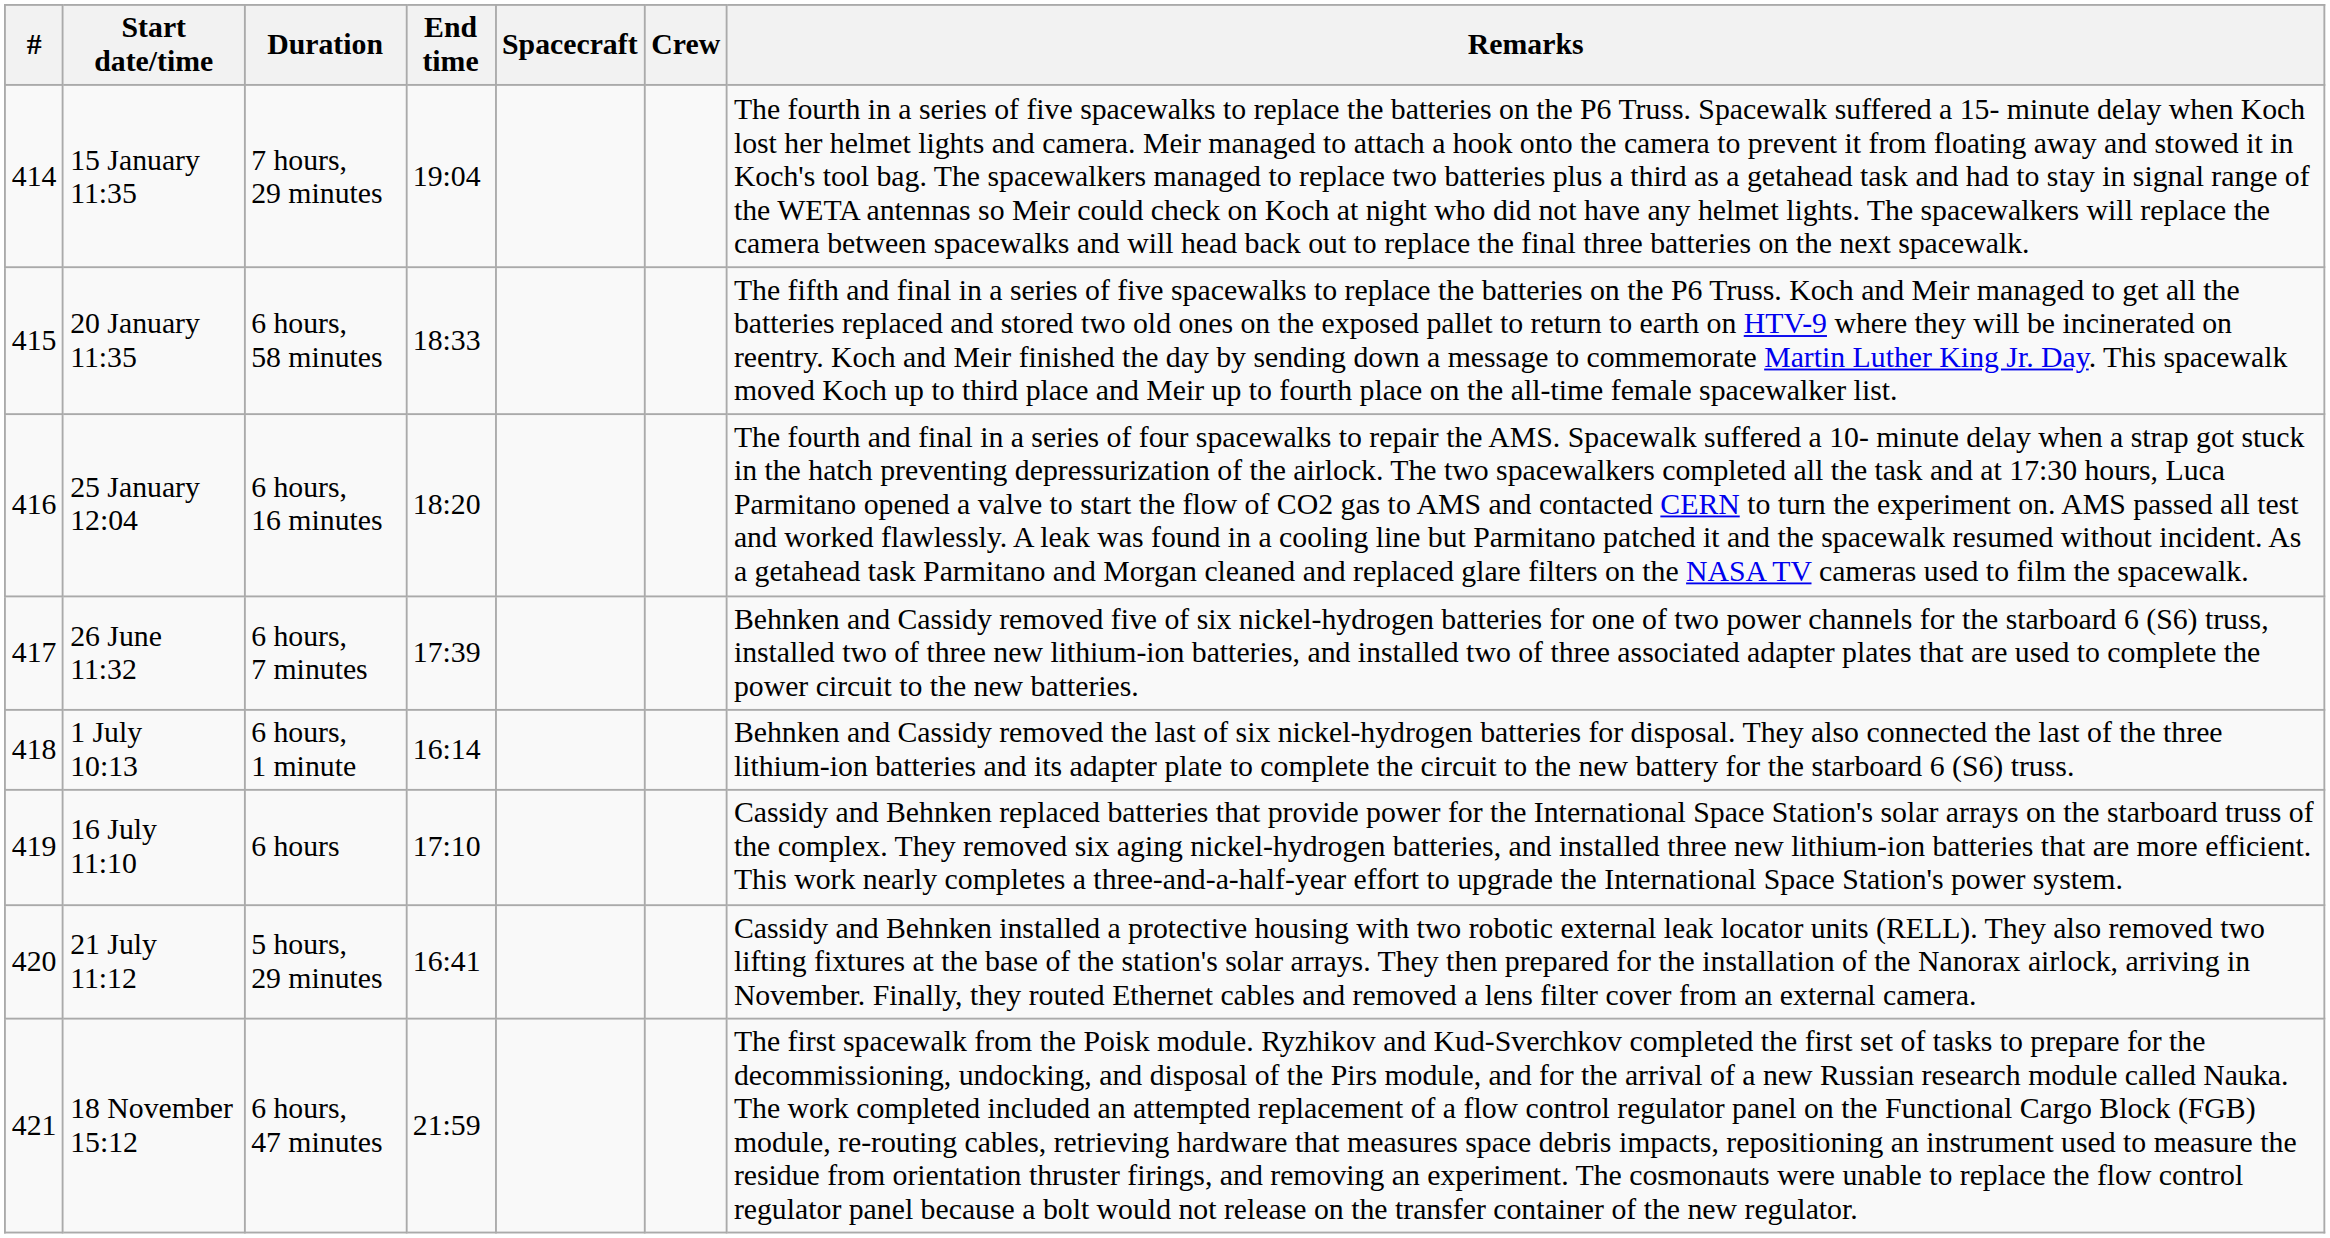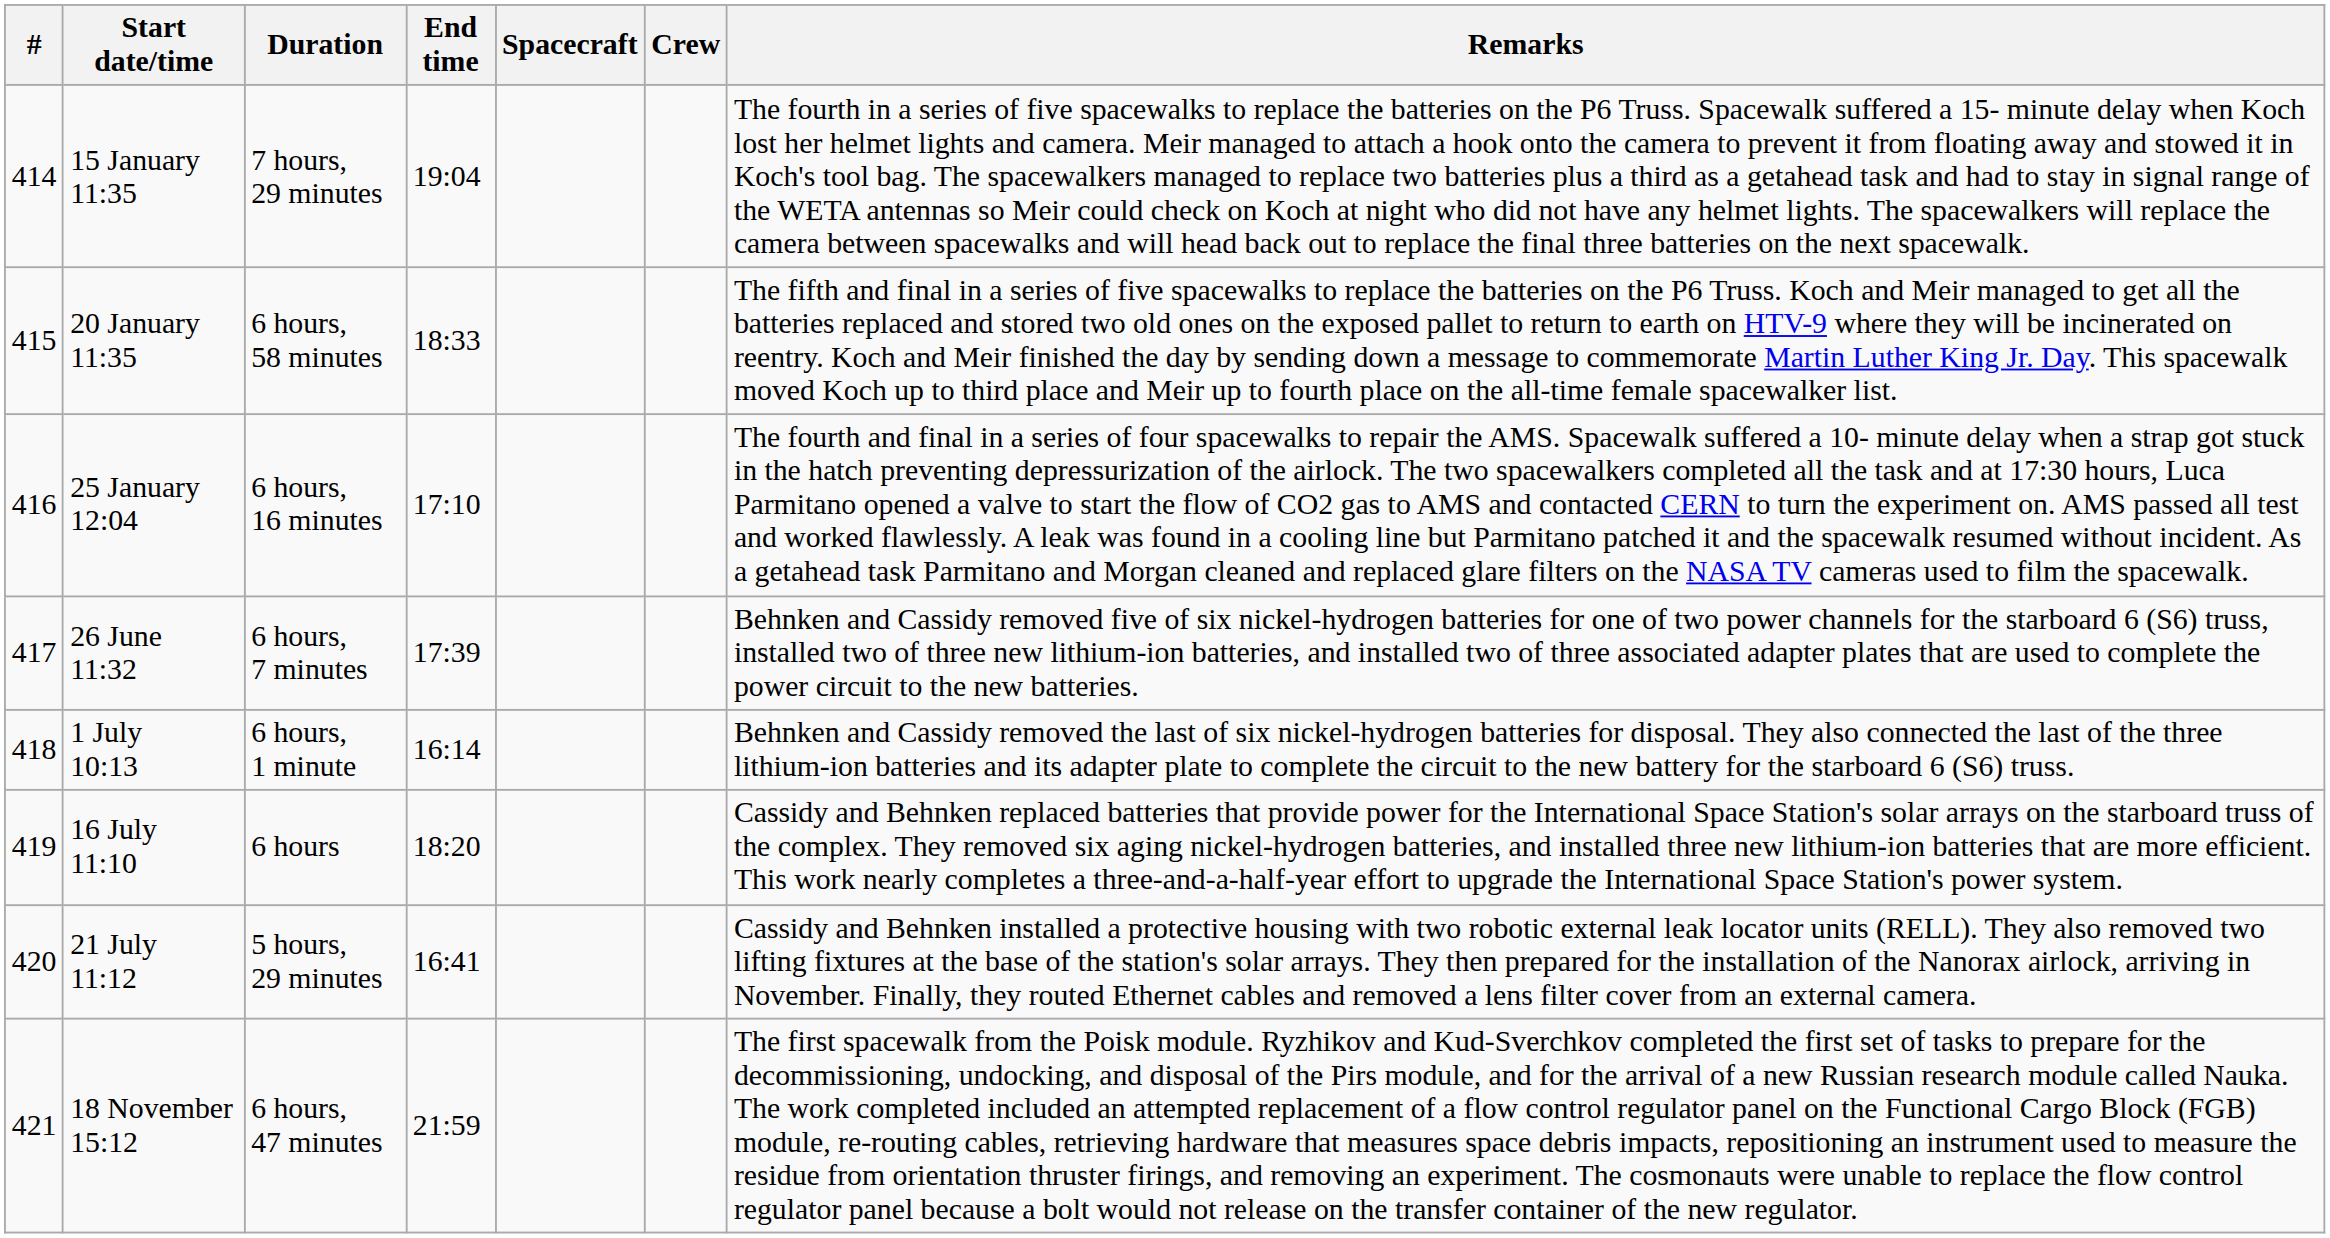 <table class="wikitable sticky-header">
 <tr>
 <th>#</th>
 <th>Start date/time</th>
 <th>Duration</th>
 <th>End time</th>
 <th>Spacecraft</th>
 <th>Crew</th>
 <th>Remarks</th>
 </tr>
 <tr>
 <td>414</td>
 <td>15 January<br>11:35</td>
 <td>7 hours, 29 minutes</td>
 <td>19:04</td>
 <td><br></td>
 <td></td>
 <td>The fourth in a series of five spacewalks to replace the batteries on the P6 Truss. Spacewalk suffered a 15- minute delay when Koch lost her helmet lights and camera. Meir managed to attach a hook onto the camera to prevent it from floating away and stowed it in Koch's tool bag. The spacewalkers managed to replace two batteries plus a third as a getahead task and had to stay in signal range of the WETA antennas so Meir could check on Koch at night who did not have any helmet lights. The spacewalkers will replace the camera between spacewalks and will head back out to replace the final three batteries on the next spacewalk.</td>
 </tr>
 <tr>
 <td>415</td>
 <td>20 January<br>11:35</td>
 <td>6 hours, 58 minutes</td>
 <td>18:33</td>
 <td><br></td>
 <td></td>
 <td>The fifth and final in a series of five spacewalks to replace the batteries on the P6 Truss. Koch and Meir managed to get all the batteries replaced and stored two old ones on the exposed pallet to return to earth on <a href='#'>HTV-9</a> where they will be incinerated on reentry. Koch and Meir finished the day by sending down a message to commemorate <a href='#'>Martin Luther King Jr. Day</a>. This spacewalk moved Koch up to third place and Meir up to fourth place on the all-time female spacewalker list.</td>
 </tr>
 <tr>
 <td>416</td>
 <td>25 January<br>12:04</td>
 <td>6 hours, 16 minutes</td>
-<td>18:20</td>
+<td>17:10</td>
 <td><br></td>
 <td></td>
 <td>The fourth and final in a series of four spacewalks to repair the AMS. Spacewalk suffered a 10- minute delay when a strap got stuck in the hatch preventing depressurization of the airlock. The two spacewalkers completed all the task and at 17:30 hours, Luca Parmitano opened a valve to start the flow of CO2 gas to AMS and contacted <a href='#'>CERN</a> to turn the experiment on. AMS passed all test and worked flawlessly. A leak was found in a cooling line but Parmitano patched it and the spacewalk resumed without incident. As a getahead task Parmitano and Morgan cleaned and replaced glare filters on the <a href='#'>NASA TV</a> cameras used to film the spacewalk.</td>
 </tr>
 <tr>
 <td>417</td>
 <td>26 June<br>11:32</td>
 <td>6 hours, 7 minutes</td>
 <td>17:39</td>
 <td><br></td>
 <td></td>
 <td>Behnken and Cassidy removed five of six nickel-hydrogen batteries for one of two power channels for the starboard 6 (S6) truss, installed two of three new lithium-ion batteries, and installed two of three associated adapter plates that are used to complete the power circuit to the new batteries.</td>
 </tr>
 <tr>
 <td>418</td>
 <td>1 July<br>10:13</td>
 <td>6 hours, 1 minute</td>
 <td>16:14</td>
 <td><br></td>
 <td></td>
 <td>Behnken and Cassidy removed the last of six nickel-hydrogen batteries for disposal. They also connected the last of the three lithium-ion batteries and its adapter plate to complete the circuit to the new battery for the starboard 6 (S6) truss.</td>
 </tr>
 <tr>
 <td>419</td>
 <td>16 July<br>11:10</td>
 <td>6 hours</td>
-<td>17:10</td>
+<td>18:20</td>
 <td><br></td>
 <td></td>
 <td>Cassidy and Behnken replaced batteries that provide power for the International Space Station's solar arrays on the starboard truss of the complex. They removed six aging nickel-hydrogen batteries, and installed three new lithium-ion batteries that are more efficient. This work nearly completes a three-and-a-half-year effort to upgrade the International Space Station's power system.</td>
 </tr>
 <tr>
 <td>420</td>
 <td>21 July<br>11:12</td>
 <td>5 hours, 29 minutes</td>
 <td>16:41</td>
 <td><br></td>
 <td></td>
 <td>Cassidy and Behnken installed a protective housing with two robotic external leak locator units (RELL). They also removed two lifting fixtures at the base of the station's solar arrays. They then prepared for the installation of the Nanorax airlock, arriving in November. Finally, they routed Ethernet cables and removed a lens filter cover from an external camera.</td>
 </tr>
 <tr>
 <td>421</td>
 <td>18 November<br>15:12</td>
 <td>6 hours, 47 minutes</td>
 <td>21:59</td>
 <td><br></td>
 <td></td>
 <td>The first spacewalk from the Poisk module. Ryzhikov and Kud-Sverchkov completed the first set of tasks to prepare for the decommissioning, undocking, and disposal of the Pirs module, and for the arrival of a new Russian research module called Nauka. The work completed included an attempted replacement of a flow control regulator panel on the Functional Cargo Block (FGB) module, re-routing cables, retrieving hardware that measures space debris impacts, repositioning an instrument used to measure the residue from orientation thruster firings, and removing an experiment. The cosmonauts were unable to replace the flow control regulator panel because a bolt would not release on the transfer container of the new regulator.</td>
 </tr>
 </table>
